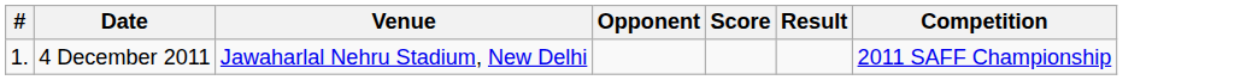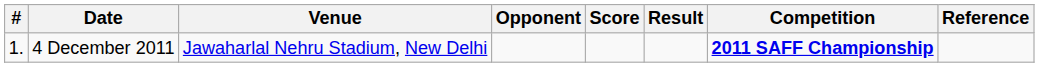 <table class="wikitable">
 <tr>
 <th>#</th>
 <th>Date</th>
 <th>Venue</th>
 <th>Opponent</th>
 <th>Score</th>
 <th>Result</th>
 <th>Competition</th>
+<th>Reference</th>
 </tr>
 <tr>
 <td>1.</td>
 <td>4 December 2011</td>
 <td><a href='#'>Jawaharlal Nehru Stadium</a>, <a href='#'>New Delhi</a></td>
 <td></td>
 <td></td>
 <td></td>
-<td><a href='#'>2011 SAFF Championship</a></td>
+<td><strong><a href='#'>2011 SAFF Championship</a></strong></td>
+<td></td>
 </tr>
 </table>
